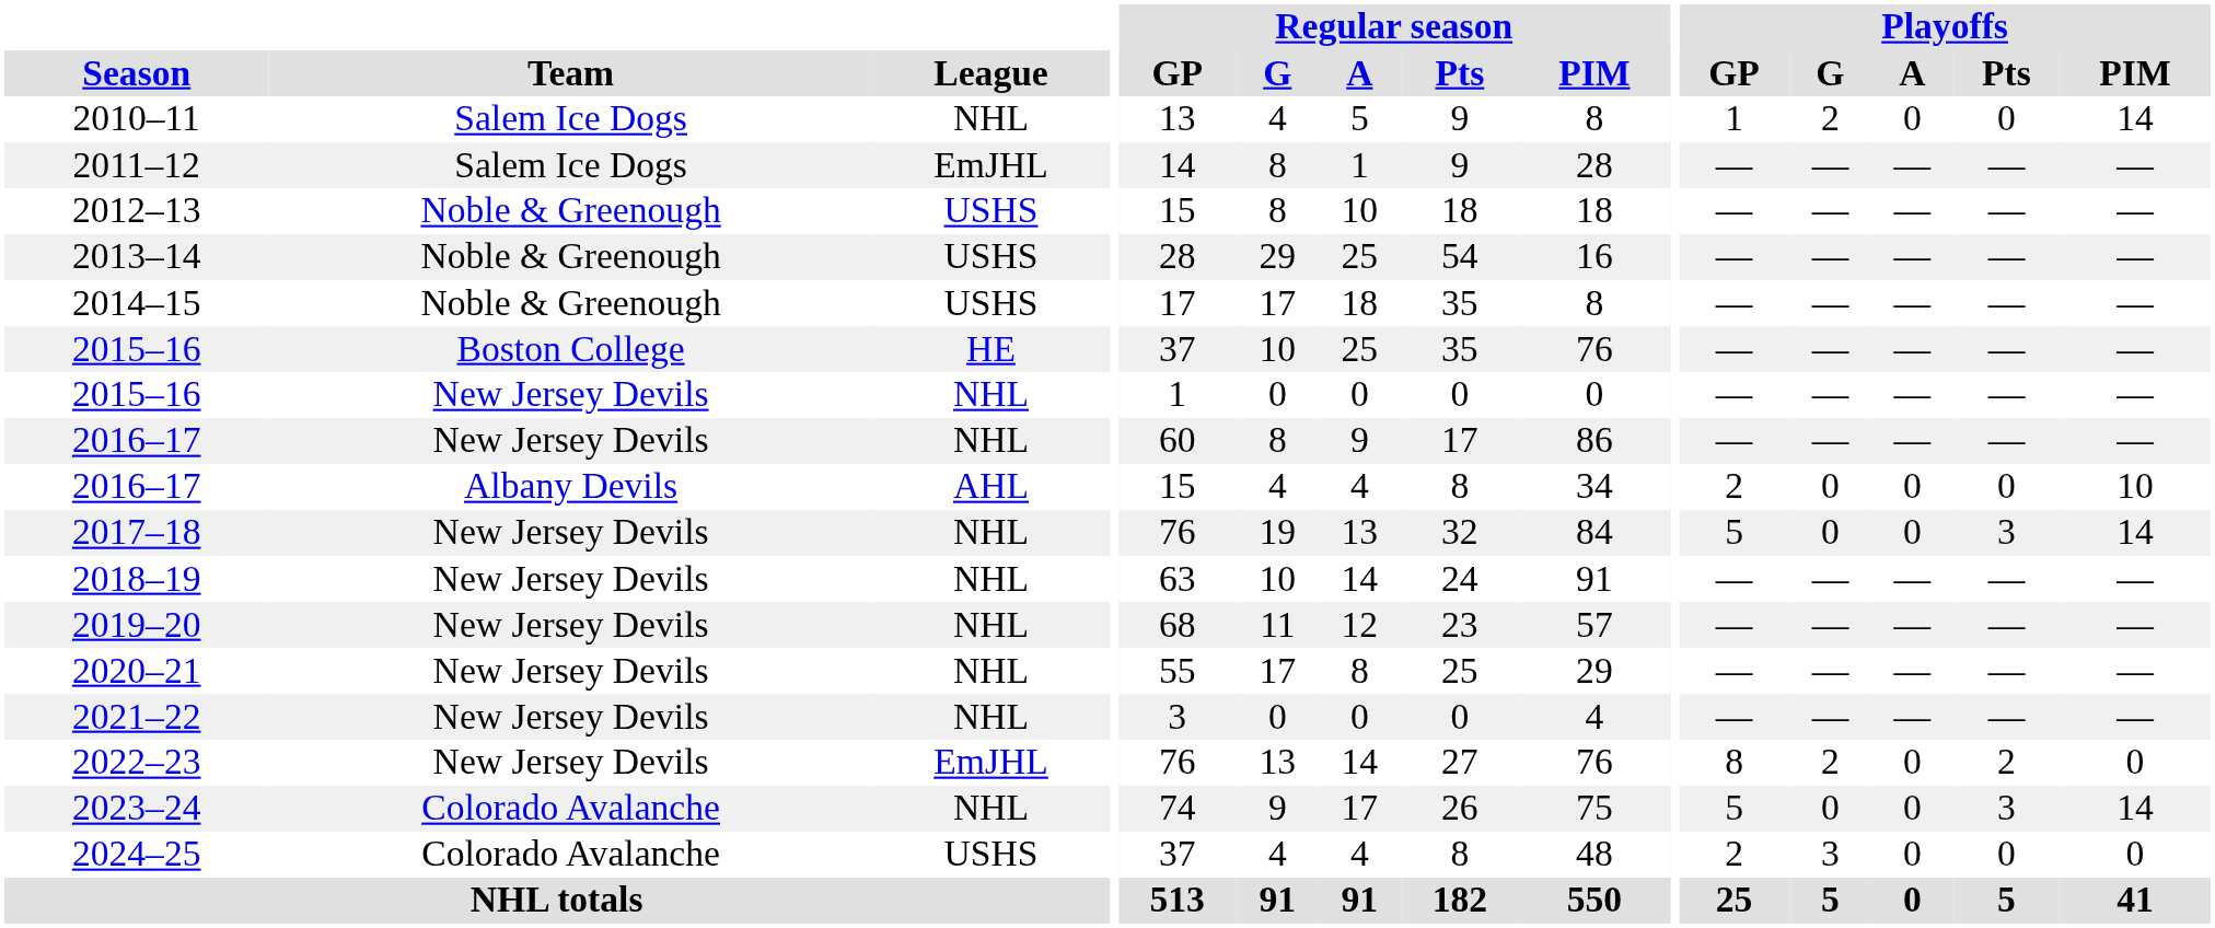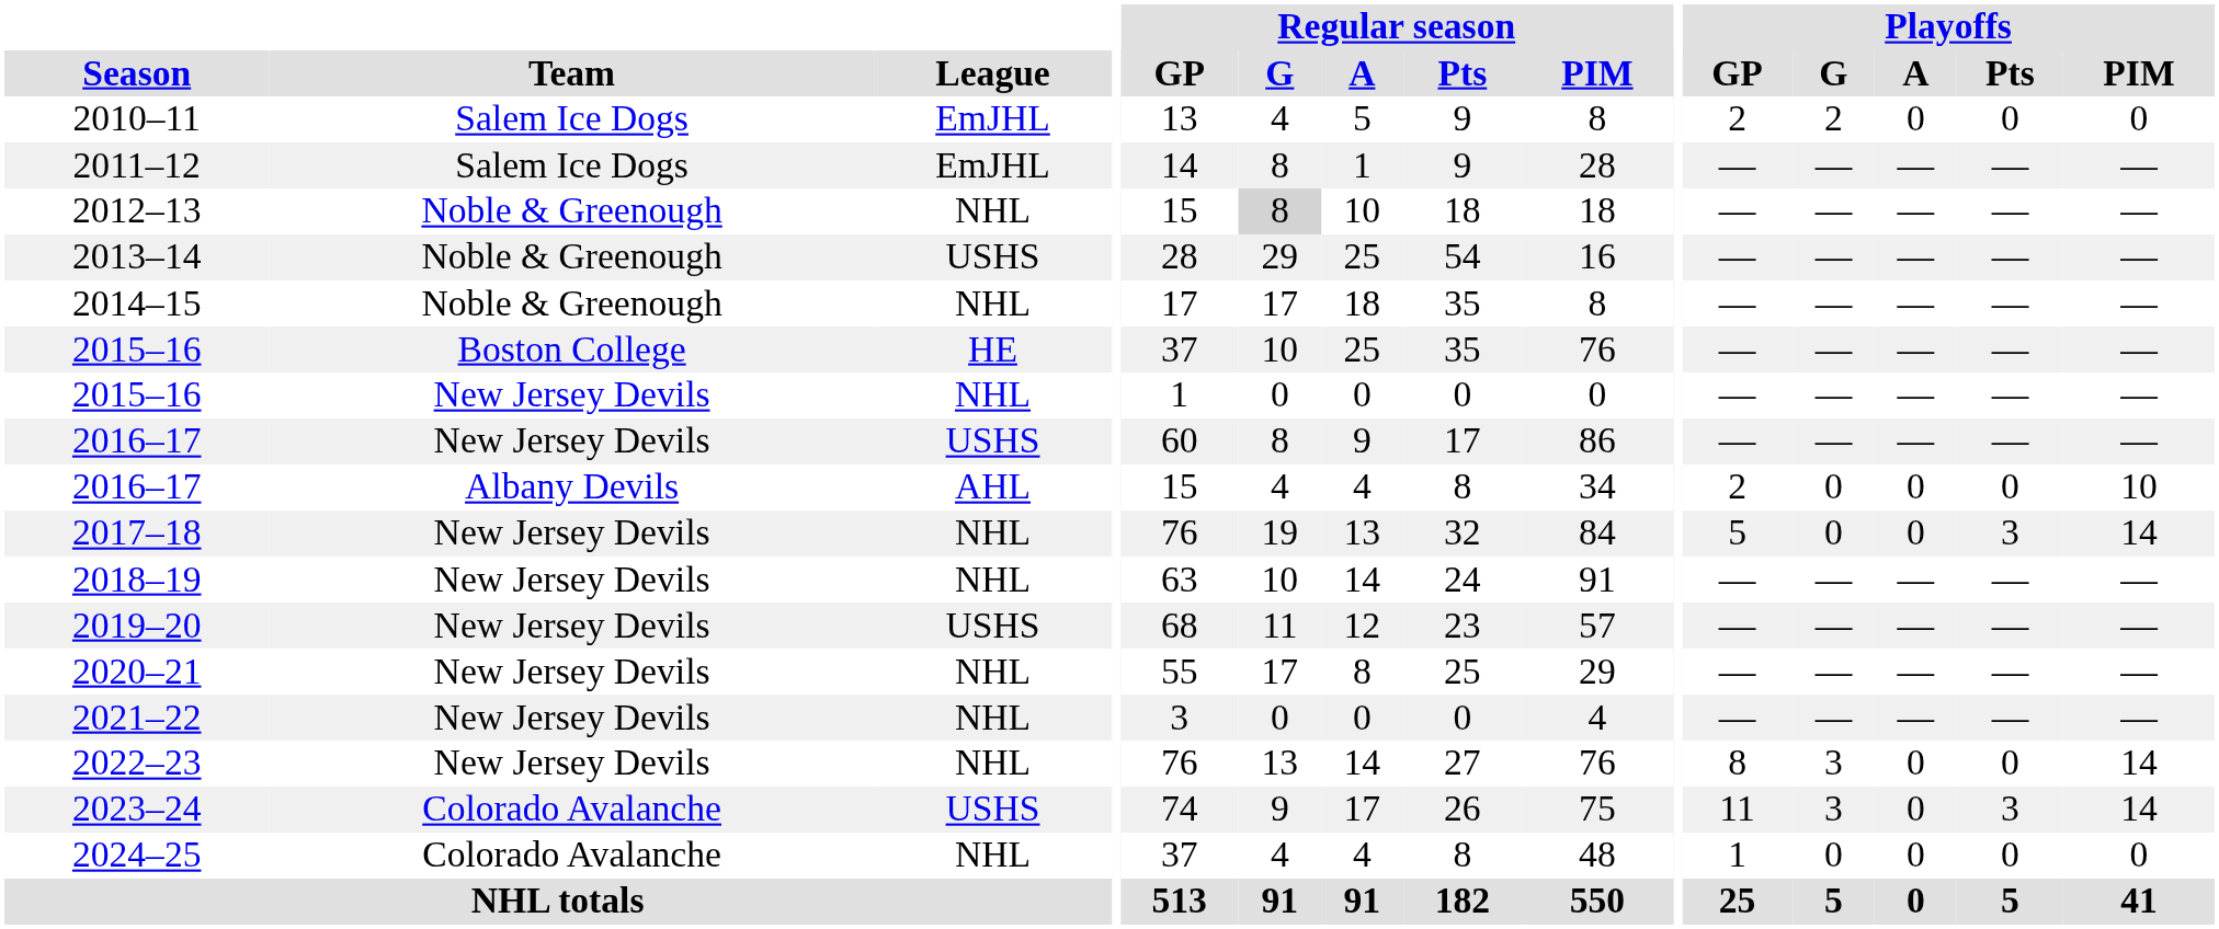 <table border="0" cellpadding="1" cellspacing="0" style="text-align:center; width:60em;">
 <tr bgcolor="#e0e0e0">
 <th colspan="3" bgcolor="#ffffff"></th>
 <th rowspan="99" bgcolor="#ffffff"></th>
 <th colspan="5"><a href='#'>Regular season</a></th>
 <th rowspan="99" bgcolor="#ffffff"></th>
 <th colspan="5"><a href='#'>Playoffs</a></th>
 </tr>
 <tr bgcolor="#e0e0e0">
 <th><a href='#'>Season</a></th>
 <th>Team</th>
 <th>League</th>
 <th>GP</th>
 <th><a href='#'>G</a></th>
 <th><a href='#'>A</a></th>
 <th><a href='#'>Pts</a></th>
 <th><a href='#'>PIM</a></th>
 <th>GP</th>
 <th>G</th>
 <th>A</th>
 <th>Pts</th>
 <th>PIM</th>
 </tr>
 <tr>
 <td>2010–11</td>
 <td><a href='#'>Salem Ice Dogs</a></td>
-<td>NHL</td>
+<td><a href='#'>EmJHL</a></td>
 <td>13</td>
 <td>4</td>
 <td>5</td>
 <td>9</td>
 <td>8</td>
-<td>1</td>
+<td>2</td>
 <td>2</td>
 <td>0</td>
 <td>0</td>
-<td>14</td>
+<td>0</td>
 </tr>
 <tr bgcolor="#f0f0f0">
 <td>2011–12</td>
 <td>Salem Ice Dogs</td>
 <td>EmJHL</td>
 <td>14</td>
 <td>8</td>
 <td>1</td>
 <td>9</td>
 <td>28</td>
 <td>—</td>
 <td>—</td>
 <td>—</td>
 <td>—</td>
 <td>—</td>
 </tr>
 <tr>
 <td>2012–13</td>
 <td><a href='#'>Noble & Greenough</a></td>
-<td><a href='#'>USHS</a></td>
+<td>NHL</td>
 <td>15</td>
-<td>8</td>
+<td style="background: lightgrey;">8</td>
 <td>10</td>
 <td>18</td>
 <td>18</td>
 <td>—</td>
 <td>—</td>
 <td>—</td>
 <td>—</td>
 <td>—</td>
 </tr>
 <tr bgcolor="#f0f0f0">
 <td>2013–14</td>
 <td>Noble & Greenough</td>
 <td>USHS</td>
 <td>28</td>
 <td>29</td>
 <td>25</td>
 <td>54</td>
 <td>16</td>
 <td>—</td>
 <td>—</td>
 <td>—</td>
 <td>—</td>
 <td>—</td>
 </tr>
 <tr>
 <td>2014–15</td>
 <td>Noble & Greenough</td>
-<td>USHS</td>
+<td>NHL</td>
 <td>17</td>
 <td>17</td>
 <td>18</td>
 <td>35</td>
 <td>8</td>
 <td>—</td>
 <td>—</td>
 <td>—</td>
 <td>—</td>
 <td>—</td>
 </tr>
 <tr bgcolor="#f0f0f0">
 <td><a href='#'>2015–16</a></td>
 <td><a href='#'>Boston College</a></td>
 <td><a href='#'>HE</a></td>
 <td>37</td>
 <td>10</td>
 <td>25</td>
 <td>35</td>
 <td>76</td>
 <td>—</td>
 <td>—</td>
 <td>—</td>
 <td>—</td>
 <td>—</td>
 </tr>
 <tr>
 <td><a href='#'>2015–16</a></td>
 <td><a href='#'>New Jersey Devils</a></td>
 <td><a href='#'>NHL</a></td>
 <td>1</td>
 <td>0</td>
 <td>0</td>
 <td>0</td>
 <td>0</td>
 <td>—</td>
 <td>—</td>
 <td>—</td>
 <td>—</td>
 <td>—</td>
 </tr>
 <tr bgcolor="#f0f0f0">
 <td><a href='#'>2016–17</a></td>
 <td>New Jersey Devils</td>
-<td>NHL</td>
+<td><a href='#'>USHS</a></td>
 <td>60</td>
 <td>8</td>
 <td>9</td>
 <td>17</td>
 <td>86</td>
 <td>—</td>
 <td>—</td>
 <td>—</td>
 <td>—</td>
 <td>—</td>
 </tr>
 <tr>
 <td><a href='#'>2016–17</a></td>
 <td><a href='#'>Albany Devils</a></td>
 <td><a href='#'>AHL</a></td>
 <td>15</td>
 <td>4</td>
 <td>4</td>
 <td>8</td>
 <td>34</td>
 <td>2</td>
 <td>0</td>
 <td>0</td>
 <td>0</td>
 <td>10</td>
 </tr>
 <tr bgcolor="#f0f0f0">
 <td><a href='#'>2017–18</a></td>
 <td>New Jersey Devils</td>
 <td>NHL</td>
 <td>76</td>
 <td>19</td>
 <td>13</td>
 <td>32</td>
 <td>84</td>
 <td>5</td>
 <td>0</td>
 <td>0</td>
 <td>3</td>
 <td>14</td>
 </tr>
 <tr>
 <td><a href='#'>2018–19</a></td>
 <td>New Jersey Devils</td>
 <td>NHL</td>
 <td>63</td>
 <td>10</td>
 <td>14</td>
 <td>24</td>
 <td>91</td>
 <td>—</td>
 <td>—</td>
 <td>—</td>
 <td>—</td>
 <td>—</td>
 </tr>
 <tr bgcolor="#f0f0f0">
 <td><a href='#'>2019–20</a></td>
 <td>New Jersey Devils</td>
-<td>NHL</td>
+<td>USHS</td>
 <td>68</td>
 <td>11</td>
 <td>12</td>
 <td>23</td>
 <td>57</td>
 <td>—</td>
 <td>—</td>
 <td>—</td>
 <td>—</td>
 <td>—</td>
 </tr>
 <tr>
 <td><a href='#'>2020–21</a></td>
 <td>New Jersey Devils</td>
 <td>NHL</td>
 <td>55</td>
 <td>17</td>
 <td>8</td>
 <td>25</td>
 <td>29</td>
 <td>—</td>
 <td>—</td>
 <td>—</td>
 <td>—</td>
 <td>—</td>
 </tr>
 <tr bgcolor="#f0f0f0">
 <td><a href='#'>2021–22</a></td>
 <td>New Jersey Devils</td>
 <td>NHL</td>
 <td>3</td>
 <td>0</td>
 <td>0</td>
 <td>0</td>
 <td>4</td>
 <td>—</td>
 <td>—</td>
 <td>—</td>
 <td>—</td>
 <td>—</td>
 </tr>
 <tr>
 <td><a href='#'>2022–23</a></td>
 <td>New Jersey Devils</td>
-<td><a href='#'>EmJHL</a></td>
+<td>NHL</td>
 <td>76</td>
 <td>13</td>
 <td>14</td>
 <td>27</td>
 <td>76</td>
 <td>8</td>
-<td>2</td>
+<td>3</td>
 <td>0</td>
-<td>2</td>
 <td>0</td>
+<td>14</td>
 </tr>
 <tr bgcolor="#f0f0f0">
 <td><a href='#'>2023–24</a></td>
 <td><a href='#'>Colorado Avalanche</a></td>
-<td>NHL</td>
+<td><a href='#'>USHS</a></td>
 <td>74</td>
 <td>9</td>
 <td>17</td>
 <td>26</td>
 <td>75</td>
-<td>5</td>
-<td>0</td>
+<td>11</td>
+<td>3</td>
 <td>0</td>
 <td>3</td>
 <td>14</td>
 </tr>
 <tr>
 <td><a href='#'>2024–25</a></td>
 <td>Colorado Avalanche</td>
-<td>USHS</td>
+<td>NHL</td>
 <td>37</td>
 <td>4</td>
 <td>4</td>
 <td>8</td>
 <td>48</td>
-<td>2</td>
-<td>3</td>
+<td>1</td>
+<td>0</td>
 <td>0</td>
 <td>0</td>
 <td>0</td>
 </tr>
 <tr bgcolor="#e0e0e0">
 <th colspan="3">NHL totals</th>
 <th>513</th>
 <th>91</th>
 <th>91</th>
 <th>182</th>
 <th>550</th>
 <th>25</th>
 <th>5</th>
 <th>0</th>
 <th>5</th>
 <th>41</th>
 </tr>
 </table>
